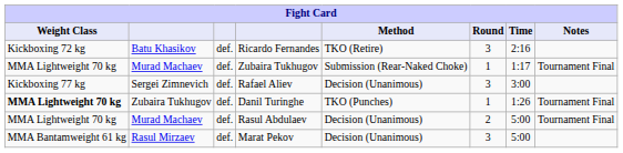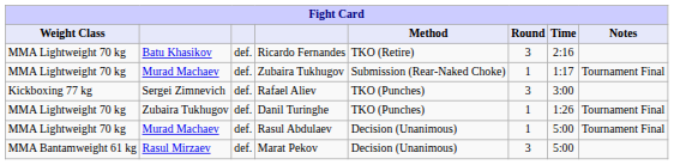 <table class="wikitable" style="font-size: 80%;">
 <tr>
 <th colspan="8" style="background-color: #ccf; color: #000080; text-align: center;"><strong>Fight Card</strong></th>
 </tr>
 <tr>
 <th colspan="1" style="background-color: #E6E8FA; color: #000000; text-align: center;">Weight Class</th>
 <th colspan="1" style="background-color: #E6E8FA; color: #000000; text-align: center;"></th>
 <th colspan="1" style="background-color: #E6E8FA; color: #000000; text-align: center;"></th>
 <th colspan="1" style="background-color: #E6E8FA; color: #000000; text-align: center;"></th>
 <th colspan="1" style="background-color: #E6E8FA; color: #000000; text-align: center;">Method</th>
 <th colspan="1" style="background-color: #E6E8FA; color: #000000; text-align: center;">Round</th>
 <th colspan="1" style="background-color: #E6E8FA; color: #000000; text-align: center;">Time</th>
 <th colspan="1" style="background-color: #E6E8FA; color: #000000; text-align: center;">Notes</th>
 </tr>
 <tr>
-<td>Kickboxing 72 kg</td>
+<td>MMA Lightweight 70 kg</td>
 <td> <a href='#'>Batu Khasikov</a></td>
 <td>def.</td>
 <td> Ricardo Fernandes</td>
 <td>TKO (Retire)</td>
 <td align=center>3</td>
 <td align=center>2:16</td>
 <td></td>
 </tr>
 <tr>
 <td>MMA Lightweight 70 kg</td>
 <td> <a href='#'>Murad Machaev</a></td>
 <td>def.</td>
 <td> Zubaira Tukhugov</td>
 <td>Submission (Rear-Naked Choke)</td>
 <td align=center>1</td>
 <td align=center>1:17</td>
 <td>Tournament Final</td>
 </tr>
 <tr>
 <td>Kickboxing 77 kg</td>
 <td> Sergei Zimnevich</td>
 <td>def.</td>
 <td> Rafael Aliev</td>
-<td>Decision (Unanimous)</td>
+<td>TKO (Punches)</td>
 <td align=center>3</td>
 <td align=center>3:00</td>
 <td></td>
 </tr>
 <tr>
-<td><strong>MMA Lightweight 70 kg</strong></td>
+<td>MMA Lightweight 70 kg</td>
 <td> Zubaira Tukhugov</td>
 <td>def.</td>
 <td> Danil Turinghe</td>
 <td>TKO (Punches)</td>
 <td align=center>1</td>
 <td align=center>1:26</td>
 <td>Tournament Final</td>
 </tr>
 <tr>
 <td>MMA Lightweight 70 kg</td>
 <td> <a href='#'>Murad Machaev</a></td>
 <td>def.</td>
 <td> Rasul Abdulaev</td>
 <td>Decision (Unanimous)</td>
-<td align=center>2</td>
+<td align=center>1</td>
 <td align=center>5:00</td>
 <td>Tournament Final</td>
 </tr>
 <tr>
 <td>MMA Bantamweight 61 kg</td>
 <td><a href='#'>Rasul Mirzaev</a></td>
 <td>def.</td>
 <td> Marat Pekov</td>
 <td>Decision (Unanimous)</td>
 <td align=center>3</td>
 <td align=center>5:00</td>
 <td></td>
 </tr>
 </table>
